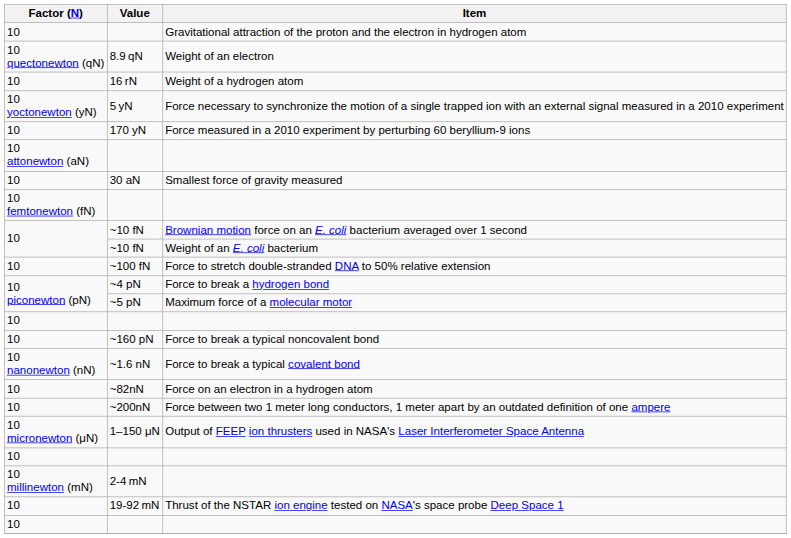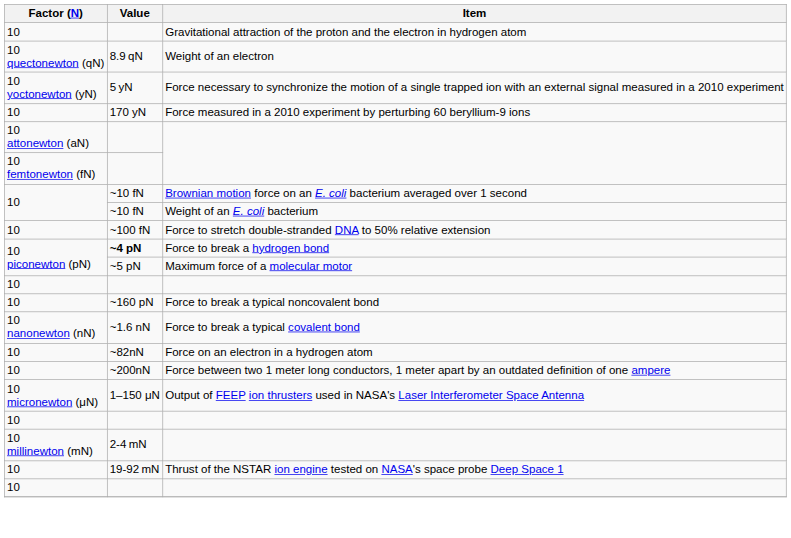 <table class="wikitable">
 <tr>
 <th>Factor (<a href='#'>N</a>)</th>
 <th>Value</th>
 <th>Item</th>
 </tr>
 <tr>
 <td>10<br></td>
 <td></td>
 <td>Gravitational attraction of the proton and the electron in hydrogen atom</td>
 </tr>
 <tr>
 <td>10<br><a href='#'>quectonewton</a> (qN)</td>
 <td>8.9 qN</td>
 <td>Weight of an electron</td>
 </tr>
 <tr>
-<td>10<br></td>
-<td>16 rN</td>
-<td>Weight of a hydrogen atom</td>
-</tr>
-<tr>
 <td rowspan=1>10<br><a href='#'>yoctonewton</a> (yN)</td>
 <td>5 yN</td>
 <td>Force necessary to synchronize the motion of a single trapped ion with an external signal measured in a 2010 experiment</td>
 </tr>
 <tr>
 <td rowspan=1>10</td>
 <td>170 yN</td>
 <td>Force measured in a 2010 experiment by perturbing 60 beryllium-9 ions</td>
 </tr>
 <tr>
 <td rowspan="1">10<br><a href='#'>attonewton</a> (aN)</td>
 <td></td>
-</tr>
-<tr>
-<td rowspan="1">10</td>
-<td>30 aN</td>
-<td>Smallest force of gravity measured</td>
 </tr>
 <tr>
 <td rowspan=1>10<br><a href='#'>femtonewton</a> (fN)</td>
 <td> </td>
 </tr>
 <tr>
 <td rowspan=2>10</td>
 <td>~10 fN</td>
 <td><a href='#'>Brownian motion</a> force on an <em><a href='#'>E. coli</a></em> bacterium averaged over 1 second</td>
 </tr>
 <tr>
 <td>~10 fN</td>
 <td>Weight of an <em><a href='#'>E. coli</a></em> bacterium</td>
 </tr>
 <tr>
 <td rowspan=1>10</td>
 <td>~100 fN</td>
 <td>Force to stretch double-stranded <a href='#'>DNA</a> to 50% relative extension</td>
 </tr>
 <tr>
 <td rowspan=2>10<br><a href='#'>piconewton</a> (pN)</td>
-<td>~4 pN</td>
+<td><strong>~4 pN</strong></td>
 <td>Force to break a <a href='#'>hydrogen bond</a></td>
 </tr>
 <tr>
 <td>~5 pN</td>
 <td>Maximum force of a <a href='#'>molecular motor</a></td>
 </tr>
 <tr>
 <td rowspan=1>10</td>
 <td> </td>
 </tr>
 <tr>
 <td rowspan=1>10</td>
 <td>~160 pN</td>
 <td>Force to break a typical noncovalent bond</td>
 </tr>
 <tr>
 <td rowspan=1>10<br><a href='#'>nanonewton</a> (nN)</td>
 <td>~1.6 nN</td>
 <td>Force to break a typical <a href='#'>covalent bond</a></td>
 </tr>
 <tr>
 <td>10<br></td>
 <td>~82nN</td>
 <td>Force on an electron in a hydrogen atom</td>
 </tr>
 <tr>
 <td>10<br></td>
 <td>~200nN</td>
 <td>Force between two 1 meter long conductors, 1 meter apart by an outdated definition of one <a href='#'>ampere</a></td>
 </tr>
 <tr>
 <td>10<br><a href='#'>micronewton</a> (μN)</td>
 <td>1–150 μN</td>
 <td>Output of <a href='#'>FEEP</a> <a href='#'>ion thrusters</a> used in NASA's <a href='#'>Laser Interferometer Space Antenna</a><br></td>
 </tr>
 <tr>
 <td rowspan=1>10</td>
 <td> </td>
 </tr>
 <tr>
 <td rowspan=1>10<br><a href='#'>millinewton</a> (mN)</td>
 <td>2-4 mN</td>
 <td></td>
 </tr>
 <tr →>
 <td rowspan=1>10</td>
 <td>19-92 mN</td>
 <td>Thrust of the NSTAR <a href='#'>ion engine</a> tested on <a href='#'>NASA</a>'s space probe <a href='#'>Deep Space 1</a></td>
 </tr>
 <tr>
 <td rowspan=1>10</td>
 <td> </td>
 <td> </td>
 </tr>
 <tr>
 </tr>
 </table>
